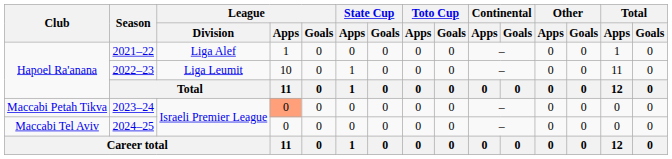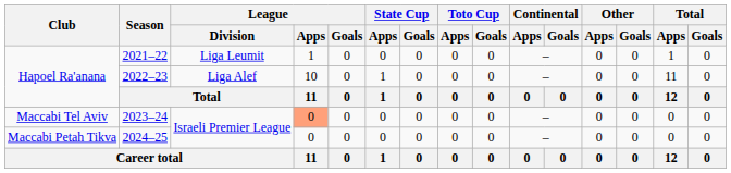 <table class="wikitable" style="text-align: center">
 <tr>
 <th rowspan="2">Club</th>
 <th rowspan="2">Season</th>
 <th colspan="3">League</th>
 <th colspan="2"><a href='#'>State Cup</a></th>
 <th colspan="2"><a href='#'>Toto Cup</a></th>
 <th colspan="2">Continental</th>
 <th colspan="2">Other</th>
 <th colspan="2">Total</th>
 </tr>
 <tr>
 <th>Division</th>
 <th>Apps</th>
 <th>Goals</th>
 <th>Apps</th>
 <th>Goals</th>
 <th>Apps</th>
 <th>Goals</th>
 <th>Apps</th>
 <th>Goals</th>
 <th>Apps</th>
 <th>Goals</th>
 <th>Apps</th>
 <th>Goals</th>
 </tr>
 <tr>
 <td rowspan="3"><a href='#'>Hapoel Ra'anana</a></td>
 <td><a href='#'>2021–22</a></td>
-<td><a href='#'>Liga Alef</a></td>
+<td><a href='#'>Liga Leumit</a></td>
 <td>1</td>
 <td>0</td>
 <td>0</td>
 <td>0</td>
 <td>0</td>
 <td>0</td>
 <td colspan="2">–</td>
 <td>0</td>
 <td>0</td>
 <td>1</td>
 <td>0</td>
 </tr>
 <tr>
 <td><a href='#'>2022–23</a></td>
-<td><a href='#'>Liga Leumit</a></td>
+<td><a href='#'>Liga Alef</a></td>
 <td>10</td>
 <td>0</td>
 <td>1</td>
 <td>0</td>
 <td>0</td>
 <td>0</td>
 <td colspan="2">–</td>
 <td>0</td>
 <td>0</td>
 <td>11</td>
 <td>0</td>
 </tr>
 <tr>
 <th colspan="2"><strong>Total</strong></th>
 <th>11</th>
 <th>0</th>
 <th>1</th>
 <th>0</th>
 <th>0</th>
 <th>0</th>
 <th>0</th>
 <th>0</th>
 <th>0</th>
 <th>0</th>
 <th>12</th>
 <th>0</th>
 </tr>
 <tr>
-<td rowspan="1"><a href='#'>Maccabi Petah Tikva</a></td>
+<td rowspan="1"><a href='#'>Maccabi Tel Aviv</a></td>
 <td><a href='#'>2023–24</a></td>
 <td rowspan="2"><a href='#'>Israeli Premier League</a></td>
 <td style="background: lightsalmon;">0</td>
 <td>0</td>
 <td>0</td>
 <td>0</td>
 <td>0</td>
 <td>0</td>
 <td colspan="2">–</td>
 <td>0</td>
 <td>0</td>
 <td>0</td>
 <td>0</td>
 </tr>
 <tr>
-<td rowspan="1"><a href='#'>Maccabi Tel Aviv</a></td>
+<td rowspan="1"><a href='#'>Maccabi Petah Tikva</a></td>
 <td><a href='#'>2024–25</a></td>
 <td>0</td>
 <td>0</td>
 <td>0</td>
 <td>0</td>
 <td>0</td>
 <td>0</td>
 <td colspan="2">–</td>
 <td>0</td>
 <td>0</td>
 <td>0</td>
 <td>0</td>
 </tr>
 <tr>
 <th colspan="3"><strong>Career total</strong></th>
 <th>11</th>
 <th>0</th>
 <th>1</th>
 <th>0</th>
 <th>0</th>
 <th>0</th>
 <th>0</th>
 <th>0</th>
 <th>0</th>
 <th>0</th>
 <th>12</th>
 <th>0</th>
 </tr>
 </table>
